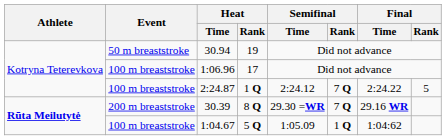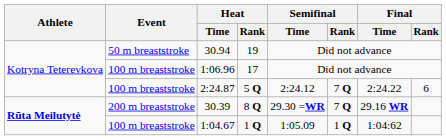 <table class="wikitable" style="text-align:center; font-size:90%;">
 <tr>
 <th rowspan="2">Athlete</th>
 <th rowspan="2">Event</th>
 <th colspan="2">Heat</th>
 <th colspan="2">Semifinal</th>
 <th colspan="2">Final</th>
 </tr>
 <tr style="font-size:95%">
 <th>Time</th>
 <th>Rank</th>
 <th>Time</th>
 <th>Rank</th>
 <th>Time</th>
 <th>Rank</th>
 </tr>
 <tr align=center>
 <td align=left rowspan=3><a href='#'>Kotryna Teterevkova</a></td>
 <td align=left><a href='#'>50 m breaststroke</a></td>
 <td>30.94</td>
 <td>19</td>
 <td colspan=4>Did not advance</td>
 </tr>
 <tr align=center>
 <td align=left><a href='#'>100 m breaststroke</a></td>
 <td>1:06.96</td>
 <td>17</td>
 <td colspan=4>Did not advance</td>
 </tr>
 <tr align=center>
 <td align=left><a href='#'>100 m breaststroke</a></td>
 <td>2:24.87</td>
-<td>1 <strong>Q</strong></td>
+<td>5 <strong>Q</strong></td>
 <td>2:24.12</td>
 <td>7 <strong>Q</strong></td>
 <td>2:24.22</td>
-<td>5</td>
+<td>6</td>
 </tr>
 <tr align=center>
 <td align=left rowspan=2><strong><a href='#'>Rūta Meilutytė</a></strong></td>
 <td align=left><a href='#'>200 m breaststroke</a></td>
 <td>30.39</td>
 <td>8 <strong>Q</strong></td>
 <td>29.30 =<strong><a href='#'>WR</a></strong></td>
 <td>7 <strong>Q</strong></td>
 <td>29.16 <strong><a href='#'>WR</a></strong></td>
 <td></td>
 </tr>
 <tr align=center>
 <td align=left><a href='#'>100 m breaststroke</a></td>
 <td>1:04.67</td>
-<td>5 <strong>Q</strong></td>
+<td>1 <strong>Q</strong></td>
 <td>1:05.09</td>
 <td>1 <strong>Q</strong></td>
 <td>1:04:62</td>
 <td></td>
 </tr>
 </table>
